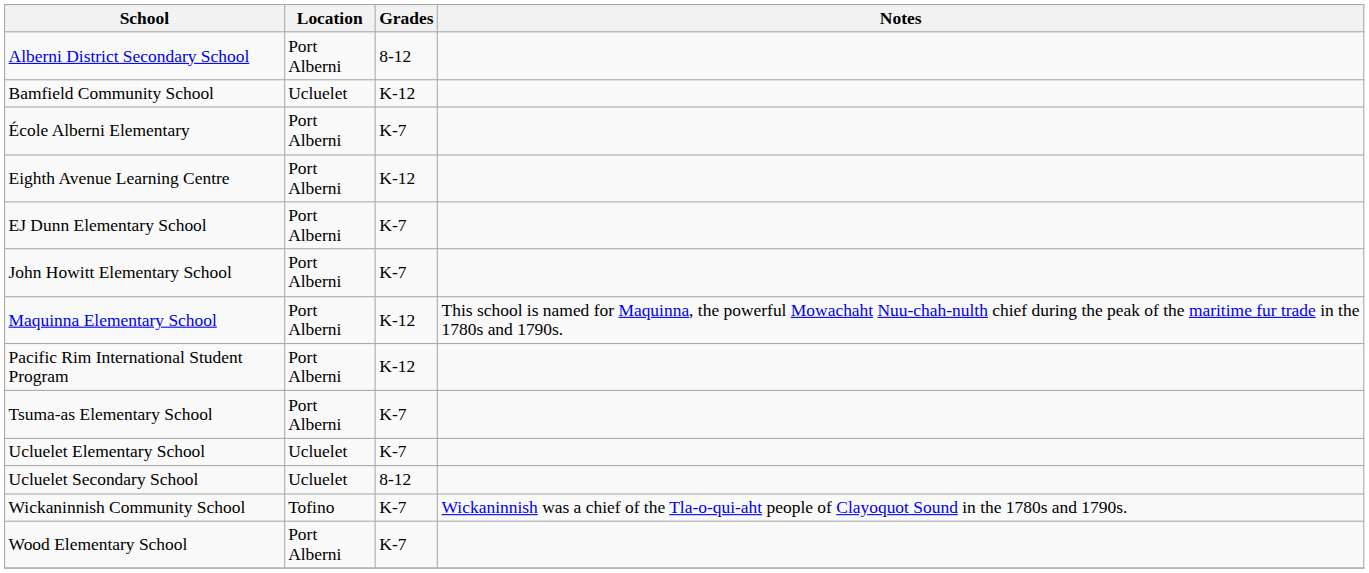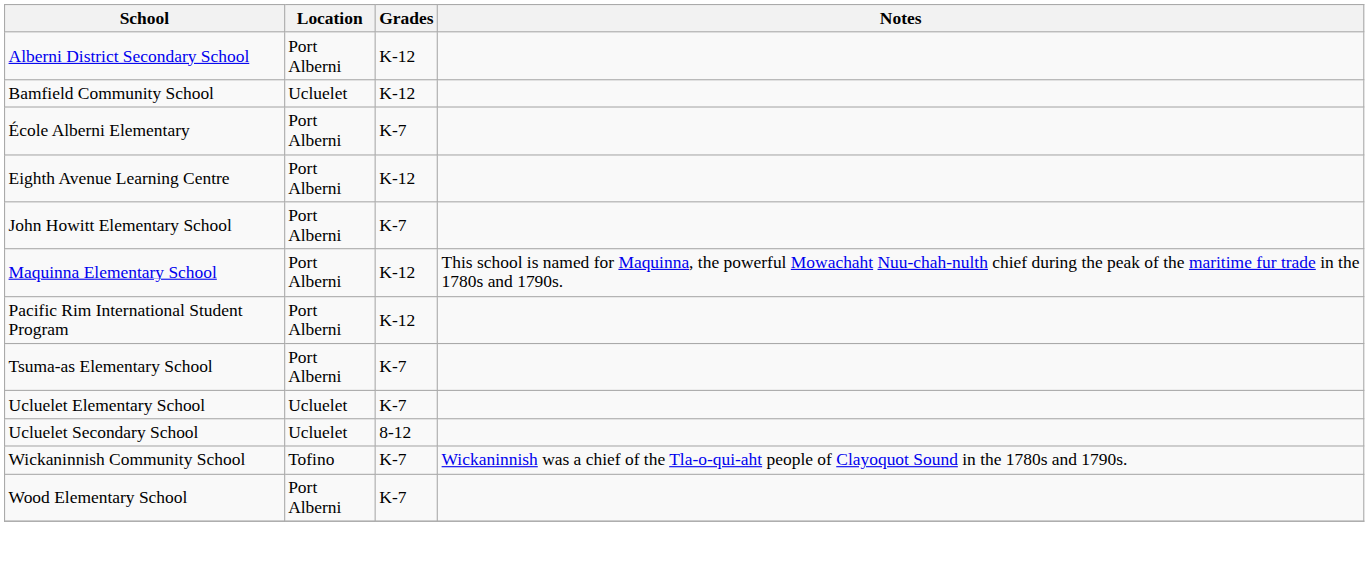 <table class="wikitable">
 <tr>
 <th>School</th>
 <th>Location</th>
 <th>Grades</th>
 <th>Notes</th>
 </tr>
 <tr>
 <td><a href='#'>Alberni District Secondary School</a></td>
 <td>Port Alberni</td>
-<td>8-12</td>
+<td>K-12</td>
 <td></td>
 </tr>
 <tr>
 <td>Bamfield Community School</td>
 <td>Ucluelet</td>
 <td>K-12</td>
 <td></td>
 </tr>
 <tr>
 <td>École Alberni Elementary</td>
 <td>Port Alberni</td>
 <td>K-7</td>
 <td></td>
 </tr>
 <tr>
 <td>Eighth Avenue Learning Centre</td>
 <td>Port Alberni</td>
 <td>K-12</td>
-<td></td>
-</tr>
-<tr>
-<td>EJ Dunn Elementary School</td>
-<td>Port Alberni</td>
-<td>K-7</td>
 <td></td>
 </tr>
 <tr>
 <td>John Howitt Elementary School</td>
 <td>Port Alberni</td>
 <td>K-7</td>
 <td></td>
 </tr>
 <tr>
 <td><a href='#'>Maquinna Elementary School</a></td>
 <td>Port Alberni</td>
 <td>K-12</td>
 <td>This school is named for <a href='#'>Maquinna</a>, the powerful <a href='#'>Mowachaht</a> <a href='#'>Nuu-chah-nulth</a> chief during the peak of the <a href='#'>maritime fur trade</a> in the 1780s and 1790s.</td>
 </tr>
 <tr>
 <td>Pacific Rim International Student Program</td>
 <td>Port Alberni</td>
 <td>K-12</td>
 <td></td>
 </tr>
 <tr>
 <td>Tsuma-as Elementary School</td>
 <td>Port Alberni</td>
 <td>K-7</td>
 <td></td>
 </tr>
 <tr>
 <td>Ucluelet Elementary School</td>
 <td>Ucluelet</td>
 <td>K-7</td>
 </tr>
 <tr>
 <td>Ucluelet Secondary School</td>
 <td>Ucluelet</td>
 <td>8-12</td>
 <td></td>
 </tr>
 <tr>
 <td>Wickaninnish Community School</td>
 <td>Tofino</td>
 <td>K-7</td>
 <td><a href='#'>Wickaninnish</a> was a chief of the <a href='#'>Tla-o-qui-aht</a> people of <a href='#'>Clayoquot Sound</a> in the 1780s and 1790s.</td>
 </tr>
 <tr>
 <td>Wood Elementary School</td>
 <td>Port Alberni</td>
 <td>K-7</td>
 <td></td>
 </tr>
 <tr>
 </tr>
 </table>
